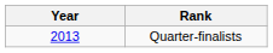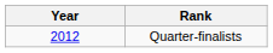 <table class="wikitable" style="text-align: center;font-size:90%;">
 <tr>
 <th width=125>Year</th>
 <th width=150>Rank</th>
 </tr>
 <tr>
-<td> <a href='#'>2013</a></td>
+<td> <a href='#'>2012</a></td>
 <td>Quarter-finalists</td>
 </tr>
 </table>
